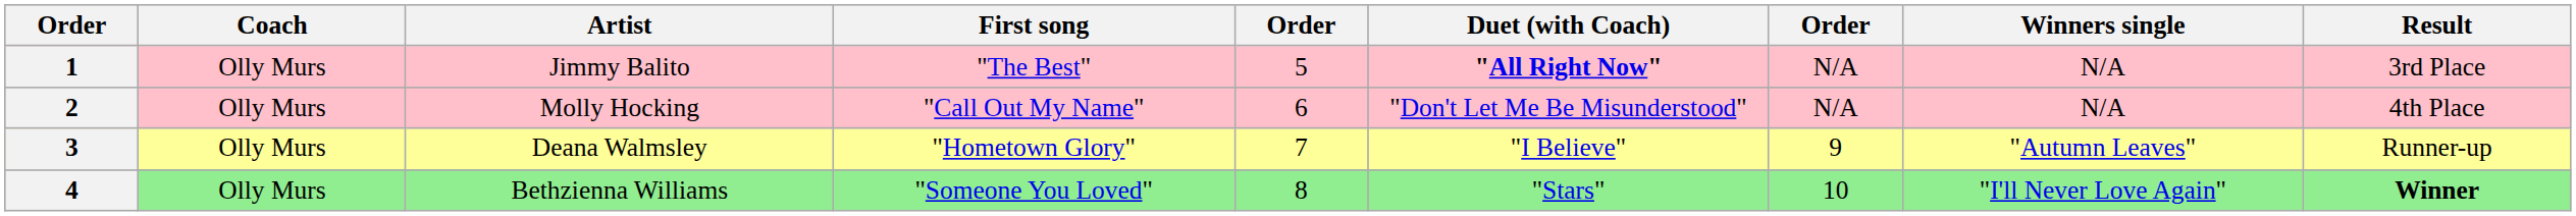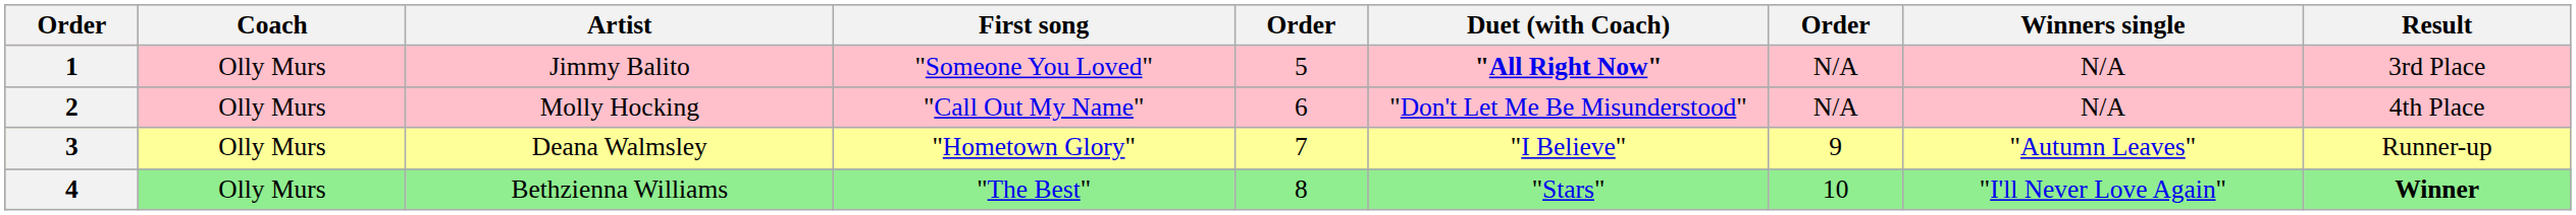 <table class="wikitable plainrowheaders" style="text-align:center; width:100%;">
 <tr>
 <th style="width:05%;">Order</th>
 <th style="width:10%;">Coach</th>
 <th style="width:16%;">Artist</th>
 <th style="width:15%;">First song</th>
 <th style="width:05%;">Order</th>
 <th style="width:15%;">Duet (with Coach)</th>
 <th style="width:05%;">Order</th>
 <th style="width:15%;">Winners single</th>
 <th style="width:10%;">Result</th>
 </tr>
 <tr style="background:pink;" |>
 <th>1</th>
 <td>Olly Murs</td>
 <td>Jimmy Balito</td>
-<td>"<a href='#'>The Best</a>"</td>
+<td>"<a href='#'>Someone You Loved</a>"</td>
 <td>5</td>
 <td><strong>"<a href='#'>All Right Now</a>"</strong></td>
 <td>N/A</td>
 <td>N/A</td>
 <td>3rd Place</td>
 </tr>
 <tr style="background:pink;" |>
 <th>2</th>
 <td>Olly Murs</td>
 <td>Molly Hocking</td>
 <td>"<a href='#'>Call Out My Name</a>"</td>
 <td>6</td>
 <td>"<a href='#'>Don't Let Me Be Misunderstood</a>"</td>
 <td>N/A</td>
 <td>N/A</td>
 <td>4th Place</td>
 </tr>
 <tr style = "background:#ff9">
 <th>3</th>
 <td>Olly Murs</td>
 <td>Deana Walmsley</td>
 <td>"<a href='#'>Hometown Glory</a>"</td>
 <td>7</td>
 <td>"<a href='#'>I Believe</a>"</td>
 <td>9</td>
 <td>"<a href='#'>Autumn Leaves</a>"</td>
 <td>Runner-up</td>
 </tr>
 <tr style = "background:lightgreen">
 <th>4</th>
 <td>Olly Murs</td>
 <td>Bethzienna Williams</td>
-<td>"<a href='#'>Someone You Loved</a>"</td>
+<td>"<a href='#'>The Best</a>"</td>
 <td>8</td>
 <td>"<a href='#'>Stars</a>"</td>
 <td>10</td>
 <td>"<a href='#'>I'll Never Love Again</a>"</td>
 <td><strong>Winner</strong></td>
 </tr>
 </table>
